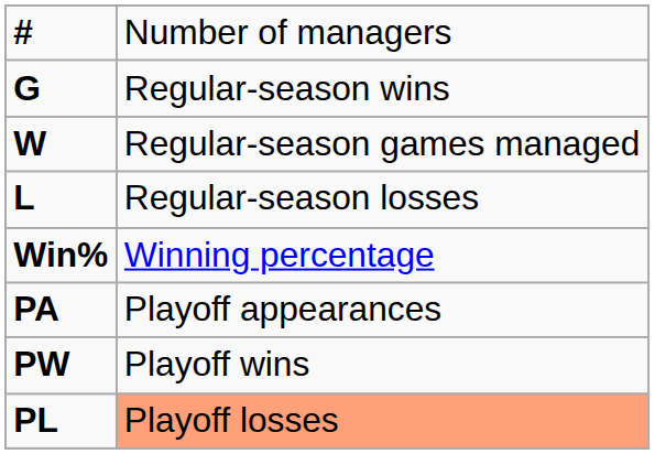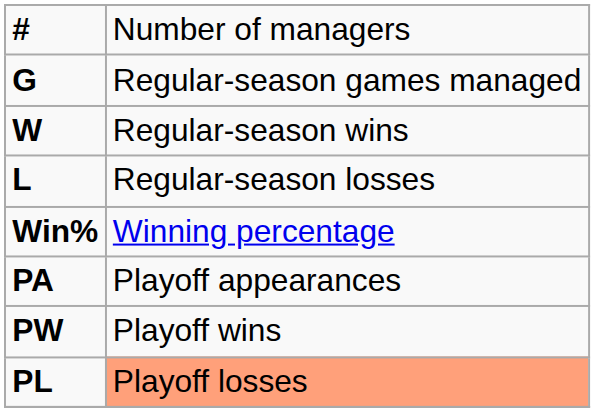 <table class="wikitable" style="font-size:100%;">
 <tr>
 <td><strong>#</strong></td>
 <td>Number of managers</td>
 </tr>
 <tr>
 <td><strong>G</strong></td>
-<td>Regular-season wins</td>
+<td>Regular-season games managed</td>
 </tr>
 <tr>
 <td><strong>W</strong></td>
-<td>Regular-season games managed</td>
+<td>Regular-season wins</td>
 </tr>
 <tr>
 <td><strong>L</strong></td>
 <td>Regular-season losses</td>
 </tr>
 <tr>
 <td><strong>Win%</strong></td>
 <td><a href='#'>Winning percentage</a></td>
 </tr>
 <tr>
 <td><strong>PA</strong></td>
 <td>Playoff appearances</td>
 </tr>
 <tr>
 <td><strong>PW</strong></td>
 <td>Playoff wins</td>
 </tr>
 <tr>
 <td><strong>PL</strong></td>
 <td style="background: lightsalmon;">Playoff losses</td>
 </tr>
 <tr>
 </tr>
 </table>
